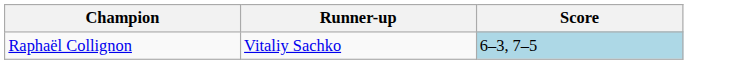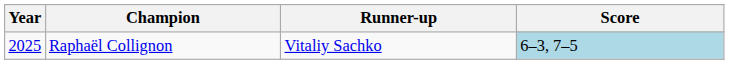 <table class="wikitable" style="font-size:90%">
 <tr>
+<th>Year</th>
 <th width="200">Champion</th>
 <th width="200">Runner-up</th>
 <th width="175">Score</th>
 </tr>
 <tr>
+<td><a href='#'>2025</a></td>
 <td> <a href='#'>Raphaël Collignon</a></td>
 <td> <a href='#'>Vitaliy Sachko</a></td>
 <td style="background: lightblue;">6–3, 7–5</td>
 </tr>
 </table>
